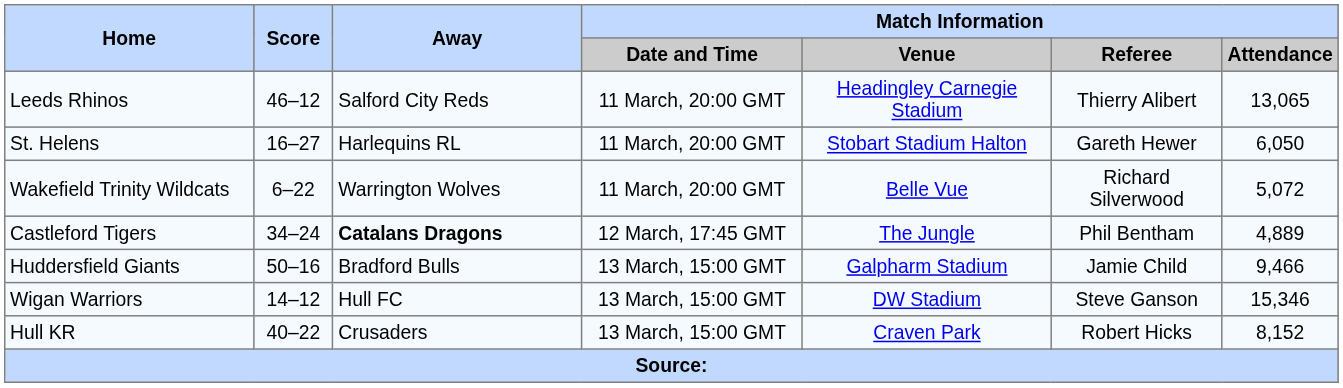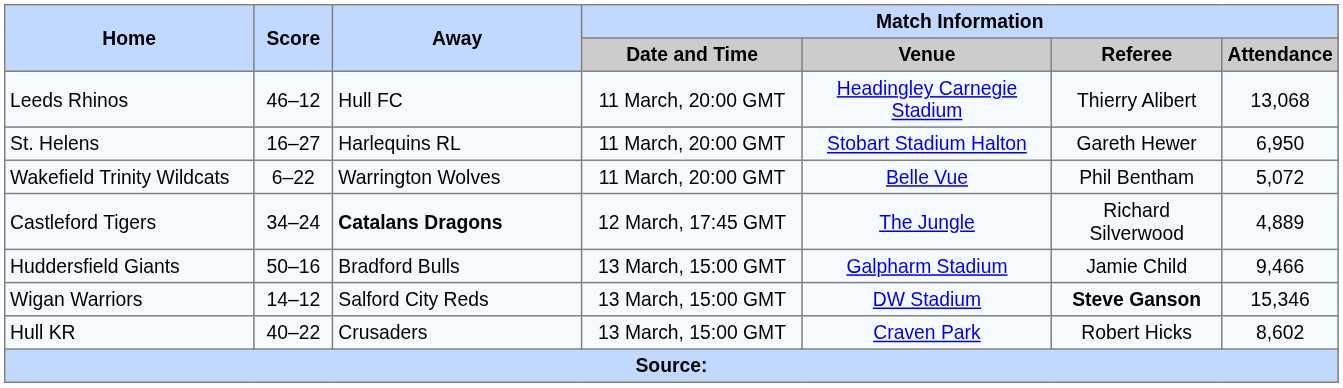 <table border="1" cellpadding="3" cellspacing="0" style="border-collapse:collapse; font-size:80%; text-align:center; width:100%;">
 <tr style="background:#c1d8ff;">
 <th rowspan="2" style="width:19%;">Home</th>
 <th rowspan="2" style="width:6%;">Score</th>
 <th rowspan="2" style="width:19%;">Away</th>
 <th colspan=6>Match Information</th>
 </tr>
 <tr style="background:#ccc;">
 <th width=17%>Date and Time</th>
 <th width=19%>Venue</th>
 <th width=13%>Referee</th>
 <th width=7%>Attendance</th>
 </tr>
 <tr style="background:#f5faff;">
 <td align=left> Leeds Rhinos</td>
 <td>46–12</td>
-<td align=left> Salford City Reds</td>
+<td align=left> Hull FC</td>
 <td>11 March, 20:00 GMT</td>
 <td><a href='#'>Headingley Carnegie Stadium</a></td>
 <td>Thierry Alibert</td>
-<td>13,065</td>
+<td>13,068</td>
 </tr>
 <tr style="background:#f5faff;">
 <td align=left> St. Helens</td>
 <td>16–27</td>
 <td align=left> Harlequins RL</td>
 <td>11 March, 20:00 GMT</td>
 <td><a href='#'>Stobart Stadium Halton</a></td>
 <td>Gareth Hewer</td>
-<td>6,050</td>
+<td>6,950</td>
 </tr>
 <tr style="background:#f5faff;">
 <td align=left> Wakefield Trinity Wildcats</td>
 <td>6–22</td>
 <td align=left> Warrington Wolves</td>
 <td>11 March, 20:00 GMT</td>
 <td><a href='#'>Belle Vue</a></td>
-<td>Richard Silverwood</td>
+<td>Phil Bentham</td>
 <td>5,072</td>
 </tr>
 <tr style="background:#f5faff;">
 <td align=left> Castleford Tigers</td>
 <td>34–24</td>
 <td align=left><strong> Catalans Dragons</strong></td>
 <td>12 March, 17:45 GMT</td>
 <td><a href='#'>The Jungle</a></td>
-<td>Phil Bentham</td>
+<td>Richard Silverwood</td>
 <td>4,889</td>
 </tr>
 <tr style="background:#f5faff;">
 <td align=left> Huddersfield Giants</td>
 <td>50–16</td>
 <td align=left> Bradford Bulls</td>
 <td>13 March, 15:00 GMT</td>
 <td><a href='#'>Galpharm Stadium</a></td>
 <td>Jamie Child</td>
 <td>9,466</td>
 </tr>
 <tr style="background:#f5faff;">
 <td align=left> Wigan Warriors</td>
 <td>14–12</td>
-<td align=left> Hull FC</td>
+<td align=left> Salford City Reds</td>
 <td>13 March, 15:00 GMT</td>
 <td><a href='#'>DW Stadium</a></td>
-<td>Steve Ganson</td>
+<td><strong>Steve Ganson</strong></td>
 <td>15,346</td>
 </tr>
 <tr style="background:#f5faff;">
 <td align=left> Hull KR</td>
 <td>40–22</td>
 <td align=left> Crusaders</td>
 <td>13 March, 15:00 GMT</td>
 <td><a href='#'>Craven Park</a></td>
 <td>Robert Hicks</td>
-<td>8,152</td>
+<td>8,602</td>
 </tr>
 <tr style="background:#c1d8ff;">
 <th colspan=12>Source:</th>
 </tr>
 </table>
